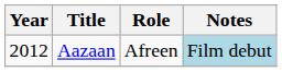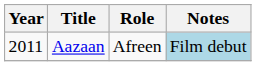 <table class="wikitable">
 <tr>
 <th>Year</th>
 <th>Title</th>
 <th>Role</th>
 <th>Notes</th>
 </tr>
 <tr>
-<td>2012</td>
+<td>2011</td>
 <td><a href='#'>Aazaan</a></td>
 <td>Afreen</td>
 <td style="background: lightblue;">Film debut</td>
 </tr>
 <tr>
 </tr>
 </table>
